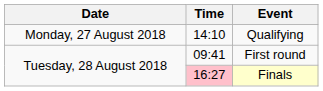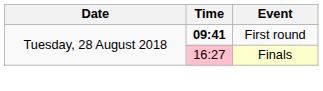 <table class = "wikitable" style="text-align:center;">
 <tr>
 <th width=220>Date</th>
 <th width=50>Time</th>
 <th width=100>Event</th>
 </tr>
 <tr>
-<td>Monday, 27 August 2018</td>
-<td>14:10</td>
-<td>Qualifying</td>
-</tr>
-<tr>
 <td rowspan=2>Tuesday, 28 August 2018</td>
-<td>09:41</td>
+<td><strong>09:41</strong></td>
 <td>First round</td>
 </tr>
 <tr>
 <td style="background: pink;">16:27</td>
 <td bgcolor=ffffcc>Finals</td>
 </tr>
 </table>
